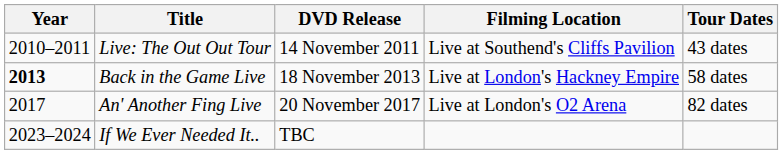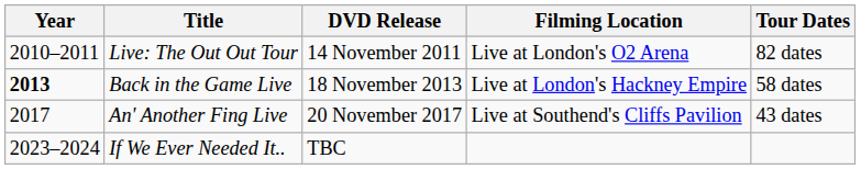 <table class="wikitable">
 <tr>
 <th>Year</th>
 <th>Title</th>
 <th>DVD Release</th>
 <th>Filming Location</th>
 <th>Tour Dates</th>
 </tr>
 <tr>
 <td>2010–2011</td>
 <td><em>Live: The Out Out Tour</em></td>
 <td>14 November 2011</td>
-<td>Live at Southend's <a href='#'>Cliffs Pavilion</a></td>
-<td>43 dates</td>
+<td>Live at London's <a href='#'>O2 Arena</a></td>
+<td>82 dates</td>
 </tr>
 <tr>
 <td><strong>2013</strong></td>
 <td><em>Back in the Game Live</em></td>
 <td>18 November 2013</td>
 <td>Live at <a href='#'>London</a>'s <a href='#'>Hackney Empire</a></td>
 <td>58 dates</td>
 </tr>
 <tr>
 <td>2017</td>
 <td><em>An' Another Fing Live</em></td>
 <td>20 November 2017</td>
-<td>Live at London's <a href='#'>O2 Arena</a></td>
-<td>82 dates</td>
+<td>Live at Southend's <a href='#'>Cliffs Pavilion</a></td>
+<td>43 dates</td>
 </tr>
 <tr>
 <td>2023–2024</td>
 <td><em>If We Ever Needed It..</em></td>
 <td>TBC</td>
 <td></td>
 </tr>
 </table>
